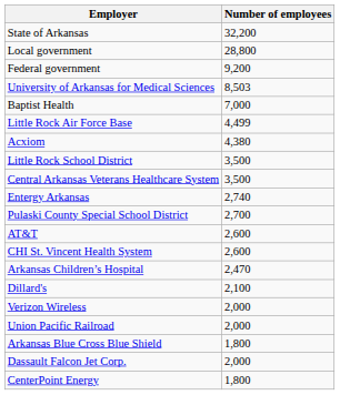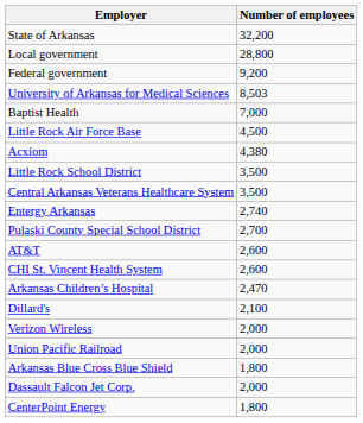 <table class="wikitable">
 <tr>
 <th>Employer</th>
 <th>Number of employees</th>
 </tr>
 <tr>
 <td>State of Arkansas</td>
 <td>32,200</td>
 </tr>
 <tr>
 <td>Local government</td>
 <td>28,800</td>
 </tr>
 <tr>
 <td>Federal government</td>
 <td>9,200</td>
 </tr>
 <tr>
 <td><a href='#'>University of Arkansas for Medical Sciences</a></td>
 <td>8,503</td>
 </tr>
 <tr>
 <td>Baptist Health</td>
 <td>7,000</td>
 </tr>
 <tr>
 <td><a href='#'>Little Rock Air Force Base</a></td>
-<td>4,499</td>
+<td>4,500</td>
 </tr>
 <tr>
 <td><a href='#'>Acxiom</a></td>
 <td>4,380</td>
 </tr>
 <tr>
 <td><a href='#'>Little Rock School District</a></td>
 <td>3,500</td>
 </tr>
 <tr>
 <td><a href='#'>Central Arkansas Veterans Healthcare System</a></td>
 <td>3,500</td>
 </tr>
 <tr>
 <td><a href='#'>Entergy Arkansas</a></td>
 <td>2,740</td>
 </tr>
 <tr>
 <td><a href='#'>Pulaski County Special School District</a></td>
 <td>2,700</td>
 </tr>
 <tr>
 <td><a href='#'>AT&T</a></td>
 <td>2,600</td>
 </tr>
 <tr>
 <td><a href='#'>CHI St. Vincent Health System</a></td>
 <td>2,600</td>
 </tr>
 <tr>
 <td><a href='#'>Arkansas Children’s Hospital</a></td>
 <td>2,470</td>
 </tr>
 <tr>
 <td><a href='#'>Dillard's</a></td>
 <td>2,100</td>
 </tr>
 <tr>
 <td><a href='#'>Verizon Wireless</a></td>
 <td>2,000</td>
 </tr>
 <tr>
 <td><a href='#'>Union Pacific Railroad</a></td>
 <td>2,000</td>
 </tr>
 <tr>
 <td><a href='#'>Arkansas Blue Cross Blue Shield</a></td>
 <td>1,800</td>
 </tr>
 <tr>
 <td><a href='#'>Dassault Falcon Jet Corp.</a></td>
 <td>2,000</td>
 </tr>
 <tr>
 <td><a href='#'>CenterPoint Energy</a></td>
 <td>1,800</td>
 </tr>
 </table>
